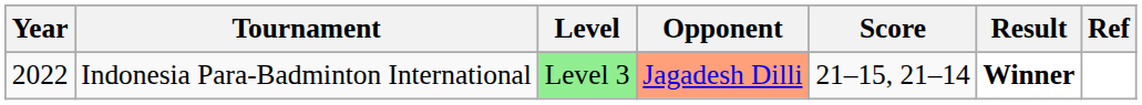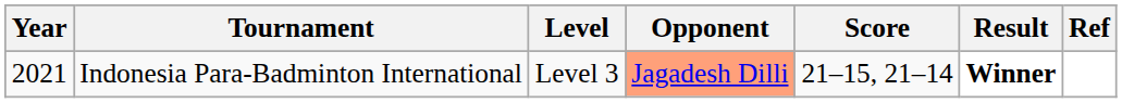 <table class="sortable wikitable" style="font-size: 90%;">
 <tr>
 <th>Year</th>
 <th>Tournament</th>
 <th>Level</th>
 <th>Opponent</th>
 <th>Score</th>
 <th>Result</th>
 <th>Ref</th>
 </tr>
 <tr>
-<td align="center">2022</td>
+<td align="center">2021</td>
 <td align="left">Indonesia Para-Badminton International</td>
-<td align="left" style="background: lightgreen;">Level 3</td>
+<td align="left">Level 3</td>
 <td align="left" style="background: lightsalmon;"> <a href='#'>Jagadesh Dilli</a></td>
 <td align="left">21–15, 21–14</td>
 <td style="text-align:left; background:white"> <strong>Winner</strong></td>
 <td style="text-align:center; background:white"></td>
 </tr>
 </table>
